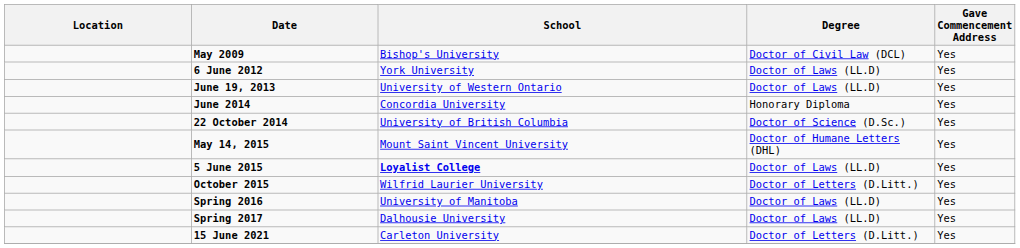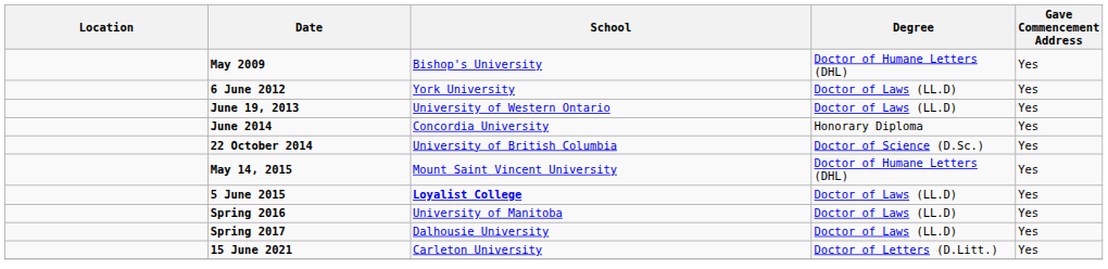 <table class="wikitable" style="width:100%;">
 <tr>
 <th style="width:20%;">Location</th>
 <th style="width:20%;">Date</th>
 <th style="width:40%;">School</th>
 <th style="width:20%;">Degree</th>
 <th style="width:20%;">Gave Commencement Address</th>
 </tr>
 <tr>
 <td></td>
 <td><strong>May 2009</strong></td>
 <td><a href='#'>Bishop's University</a></td>
-<td><a href='#'>Doctor of Civil Law</a> (DCL)</td>
+<td><a href='#'>Doctor of Humane Letters</a> (DHL)</td>
 <td>Yes</td>
 </tr>
 <tr>
 <td></td>
 <td><strong>6 June 2012</strong></td>
 <td><a href='#'>York University</a></td>
 <td><a href='#'>Doctor of Laws</a> (LL.D)</td>
 <td>Yes</td>
 </tr>
 <tr>
 <td></td>
 <td><strong>June 19, 2013</strong></td>
 <td><a href='#'>University of Western Ontario</a></td>
 <td><a href='#'>Doctor of Laws</a> (LL.D)</td>
 <td>Yes</td>
 </tr>
 <tr>
 <td></td>
 <td><strong>June 2014</strong></td>
 <td><a href='#'>Concordia University</a></td>
 <td>Honorary Diploma</td>
 <td>Yes</td>
 </tr>
 <tr>
 <td></td>
 <td><strong>22 October 2014</strong></td>
 <td><a href='#'>University of British Columbia</a></td>
 <td><a href='#'>Doctor of Science</a> (D.Sc.)</td>
 <td>Yes</td>
 </tr>
 <tr>
 <td></td>
 <td><strong>May 14, 2015</strong></td>
 <td><a href='#'>Mount Saint Vincent University</a></td>
 <td><a href='#'>Doctor of Humane Letters</a> (DHL)</td>
 <td>Yes</td>
 </tr>
 <tr>
 <td></td>
 <td><strong>5 June 2015</strong></td>
 <td><strong><a href='#'>Loyalist College</a></strong></td>
 <td><a href='#'>Doctor of Laws</a> (LL.D)</td>
 <td>Yes</td>
 </tr>
 <tr>
 <td></td>
-<td><strong>October 2015</strong></td>
-<td><a href='#'>Wilfrid Laurier University</a></td>
-<td><a href='#'>Doctor of Letters</a> (D.Litt.)</td>
-<td>Yes</td>
-</tr>
-<tr>
-<td></td>
 <td><strong>Spring 2016</strong></td>
 <td><a href='#'>University of Manitoba</a></td>
 <td><a href='#'>Doctor of Laws</a> (LL.D)</td>
 <td>Yes</td>
 </tr>
 <tr>
 <td></td>
 <td><strong>Spring 2017</strong></td>
 <td><a href='#'>Dalhousie University</a></td>
 <td><a href='#'>Doctor of Laws</a> (LL.D)</td>
 <td>Yes</td>
 </tr>
 <tr>
 <td></td>
 <td><strong>15 June 2021</strong></td>
 <td><a href='#'>Carleton University</a></td>
 <td><a href='#'>Doctor of Letters</a> (D.Litt.)</td>
 <td>Yes</td>
 </tr>
 <tr>
 </tr>
 </table>
